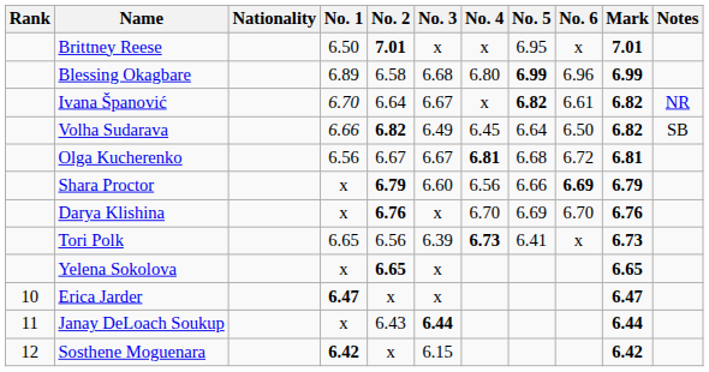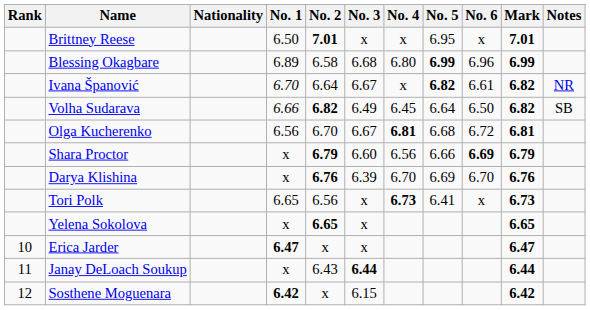 <table class="wikitable sortable" style="text-align:center">
 <tr>
 <th>Rank</th>
 <th>Name</th>
 <th>Nationality</th>
 <th>No. 1</th>
 <th>No. 2</th>
 <th>No. 3</th>
 <th>No. 4</th>
 <th>No. 5</th>
 <th>No. 6</th>
 <th>Mark</th>
 <th>Notes</th>
 </tr>
 <tr>
 <td></td>
 <td align=left><a href='#'>Brittney Reese</a></td>
 <td align=left></td>
 <td>6.50</td>
 <td><strong>7.01</strong></td>
 <td>x</td>
 <td>x</td>
 <td>6.95</td>
 <td>x</td>
 <td><strong>7.01</strong></td>
 <td></td>
 </tr>
 <tr>
 <td></td>
 <td align=left><a href='#'>Blessing Okagbare</a></td>
 <td align=left></td>
 <td>6.89</td>
 <td>6.58</td>
 <td>6.68</td>
 <td>6.80</td>
 <td><strong>6.99</strong></td>
 <td>6.96</td>
 <td><strong>6.99</strong></td>
 <td></td>
 </tr>
 <tr>
 <td></td>
 <td align=left><a href='#'>Ivana Španović</a></td>
 <td align=left></td>
 <td><em>6.70</em></td>
 <td>6.64</td>
 <td>6.67</td>
 <td>x</td>
 <td><strong>6.82</strong></td>
 <td>6.61</td>
 <td><strong>6.82</strong></td>
 <td><a href='#'>NR</a></td>
 </tr>
 <tr>
 <td></td>
 <td align=left><a href='#'>Volha Sudarava</a></td>
 <td align=left></td>
 <td><em>6.66</em></td>
 <td><strong>6.82</strong></td>
 <td>6.49</td>
 <td>6.45</td>
 <td>6.64</td>
 <td>6.50</td>
 <td><strong>6.82</strong></td>
 <td>SB</td>
 </tr>
 <tr>
 <td></td>
 <td align=left><a href='#'>Olga Kucherenko</a></td>
 <td align=left></td>
 <td>6.56</td>
-<td>6.67</td>
+<td>6.70</td>
 <td>6.67</td>
 <td><strong>6.81</strong></td>
 <td>6.68</td>
 <td>6.72</td>
 <td><strong>6.81</strong></td>
 <td></td>
 </tr>
 <tr>
 <td></td>
 <td align=left><a href='#'>Shara Proctor</a></td>
 <td align=left></td>
 <td>x</td>
 <td><strong>6.79</strong></td>
 <td>6.60</td>
 <td>6.56</td>
 <td>6.66</td>
 <td><strong>6.69</strong></td>
 <td><strong>6.79</strong></td>
 <td></td>
 </tr>
 <tr>
 <td></td>
 <td align=left><a href='#'>Darya Klishina</a></td>
 <td align=left></td>
 <td>x</td>
 <td><strong>6.76</strong></td>
-<td>x</td>
+<td>6.39</td>
 <td>6.70</td>
 <td>6.69</td>
 <td>6.70</td>
 <td><strong>6.76</strong></td>
 <td></td>
 </tr>
 <tr>
 <td></td>
 <td align=left><a href='#'>Tori Polk</a></td>
 <td align=left></td>
 <td>6.65</td>
 <td>6.56</td>
-<td>6.39</td>
+<td>x</td>
 <td><strong>6.73</strong></td>
 <td>6.41</td>
 <td>x</td>
 <td><strong>6.73</strong></td>
 <td></td>
 </tr>
 <tr>
 <td></td>
 <td align=left><a href='#'>Yelena Sokolova</a></td>
 <td align=left></td>
 <td>x</td>
 <td><strong>6.65</strong></td>
 <td>x</td>
 <td></td>
 <td></td>
 <td></td>
 <td><strong>6.65</strong></td>
 <td></td>
 </tr>
 <tr>
 <td>10</td>
 <td align=left><a href='#'>Erica Jarder</a></td>
 <td align=left></td>
 <td><strong>6.47</strong></td>
 <td>x</td>
 <td>x</td>
 <td></td>
 <td></td>
 <td></td>
 <td><strong>6.47</strong></td>
 <td></td>
 </tr>
 <tr>
 <td>11</td>
 <td align=left><a href='#'>Janay DeLoach Soukup</a></td>
 <td align=left></td>
 <td>x</td>
 <td>6.43</td>
 <td><strong>6.44</strong></td>
 <td></td>
 <td></td>
 <td></td>
 <td><strong>6.44</strong></td>
 <td></td>
 </tr>
 <tr>
 <td>12</td>
 <td align=left><a href='#'>Sosthene Moguenara</a></td>
 <td align=left></td>
 <td><strong>6.42</strong></td>
 <td>x</td>
 <td>6.15</td>
 <td></td>
 <td></td>
 <td></td>
 <td><strong>6.42</strong></td>
 <td></td>
 </tr>
 </table>
